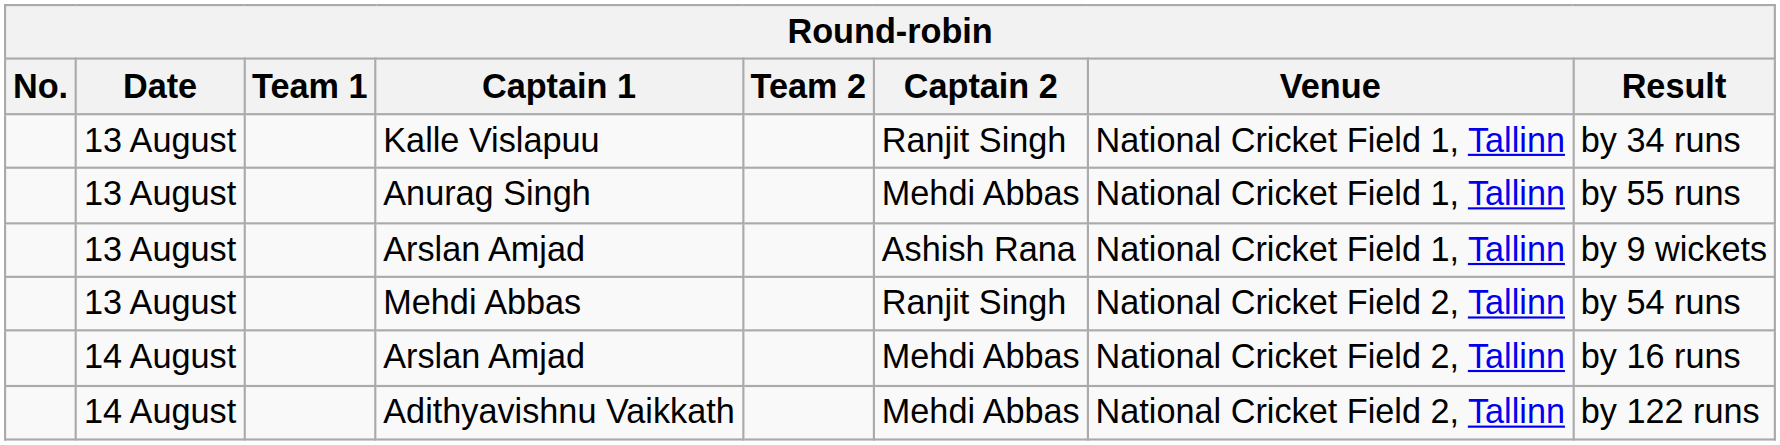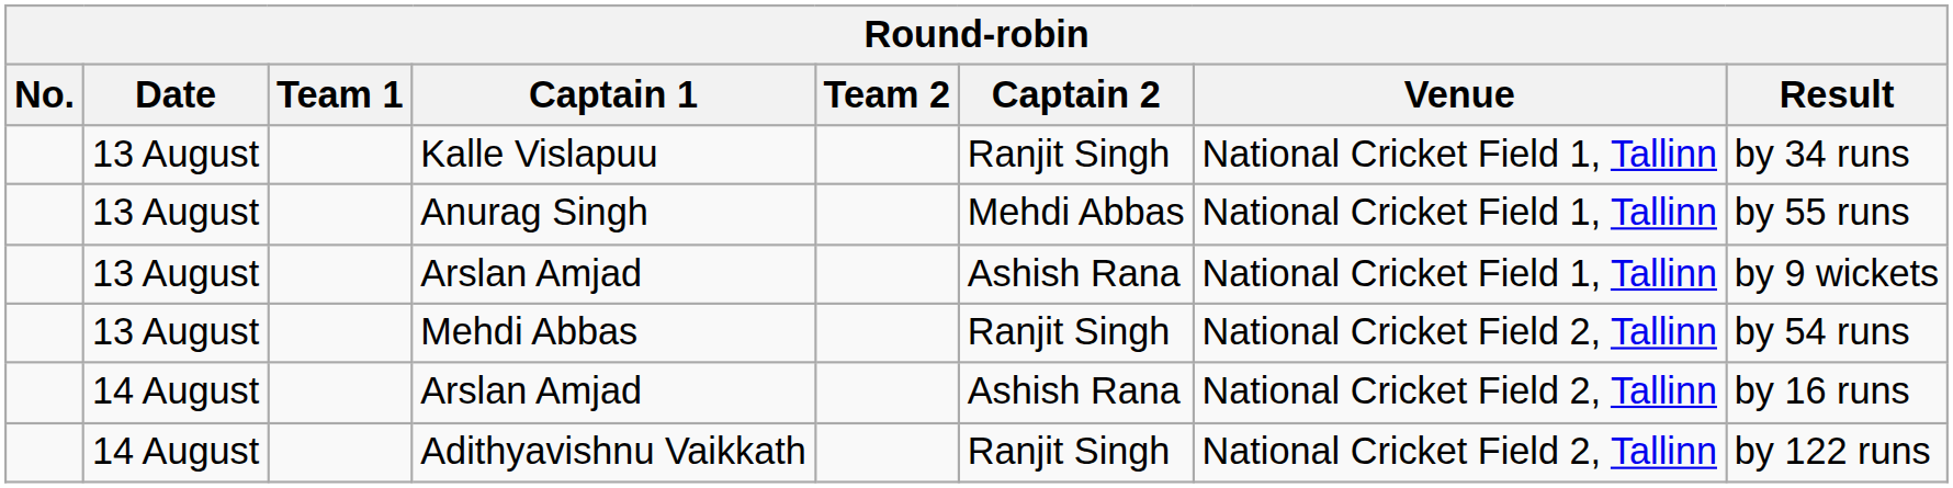 <table class="wikitable">
 <tr>
 <th colspan="9">Round-robin</th>
 </tr>
 <tr>
 <th>No.</th>
 <th>Date</th>
 <th>Team 1</th>
 <th>Captain 1</th>
 <th>Team 2</th>
 <th>Captain 2</th>
 <th>Venue</th>
 <th>Result</th>
 </tr>
 <tr>
 <td></td>
 <td>13 August</td>
 <td></td>
 <td>Kalle Vislapuu</td>
 <td></td>
 <td>Ranjit Singh</td>
 <td>National Cricket Field 1, <a href='#'>Tallinn</a></td>
 <td> by 34 runs</td>
 </tr>
 <tr>
 <td></td>
 <td>13 August</td>
 <td></td>
 <td>Anurag Singh</td>
 <td></td>
 <td>Mehdi Abbas</td>
 <td>National Cricket Field 1, <a href='#'>Tallinn</a></td>
 <td> by 55 runs</td>
 </tr>
 <tr>
 <td></td>
 <td>13 August</td>
 <td></td>
 <td>Arslan Amjad</td>
 <td></td>
 <td>Ashish Rana</td>
 <td>National Cricket Field 1, <a href='#'>Tallinn</a></td>
 <td> by 9 wickets</td>
 </tr>
 <tr>
 <td></td>
 <td>13 August</td>
 <td></td>
 <td>Mehdi Abbas</td>
 <td></td>
 <td>Ranjit Singh</td>
 <td>National Cricket Field 2, <a href='#'>Tallinn</a></td>
 <td> by 54 runs</td>
 </tr>
 <tr>
 <td></td>
 <td>14 August</td>
 <td></td>
 <td>Arslan Amjad</td>
 <td></td>
-<td>Mehdi Abbas</td>
+<td>Ashish Rana</td>
 <td>National Cricket Field 2, <a href='#'>Tallinn</a></td>
 <td> by 16 runs</td>
 </tr>
 <tr>
 <td></td>
 <td>14 August</td>
 <td></td>
 <td>Adithyavishnu Vaikkath</td>
 <td></td>
-<td>Mehdi Abbas</td>
+<td>Ranjit Singh</td>
 <td>National Cricket Field 2, <a href='#'>Tallinn</a></td>
 <td> by 122 runs</td>
 </tr>
 </table>
